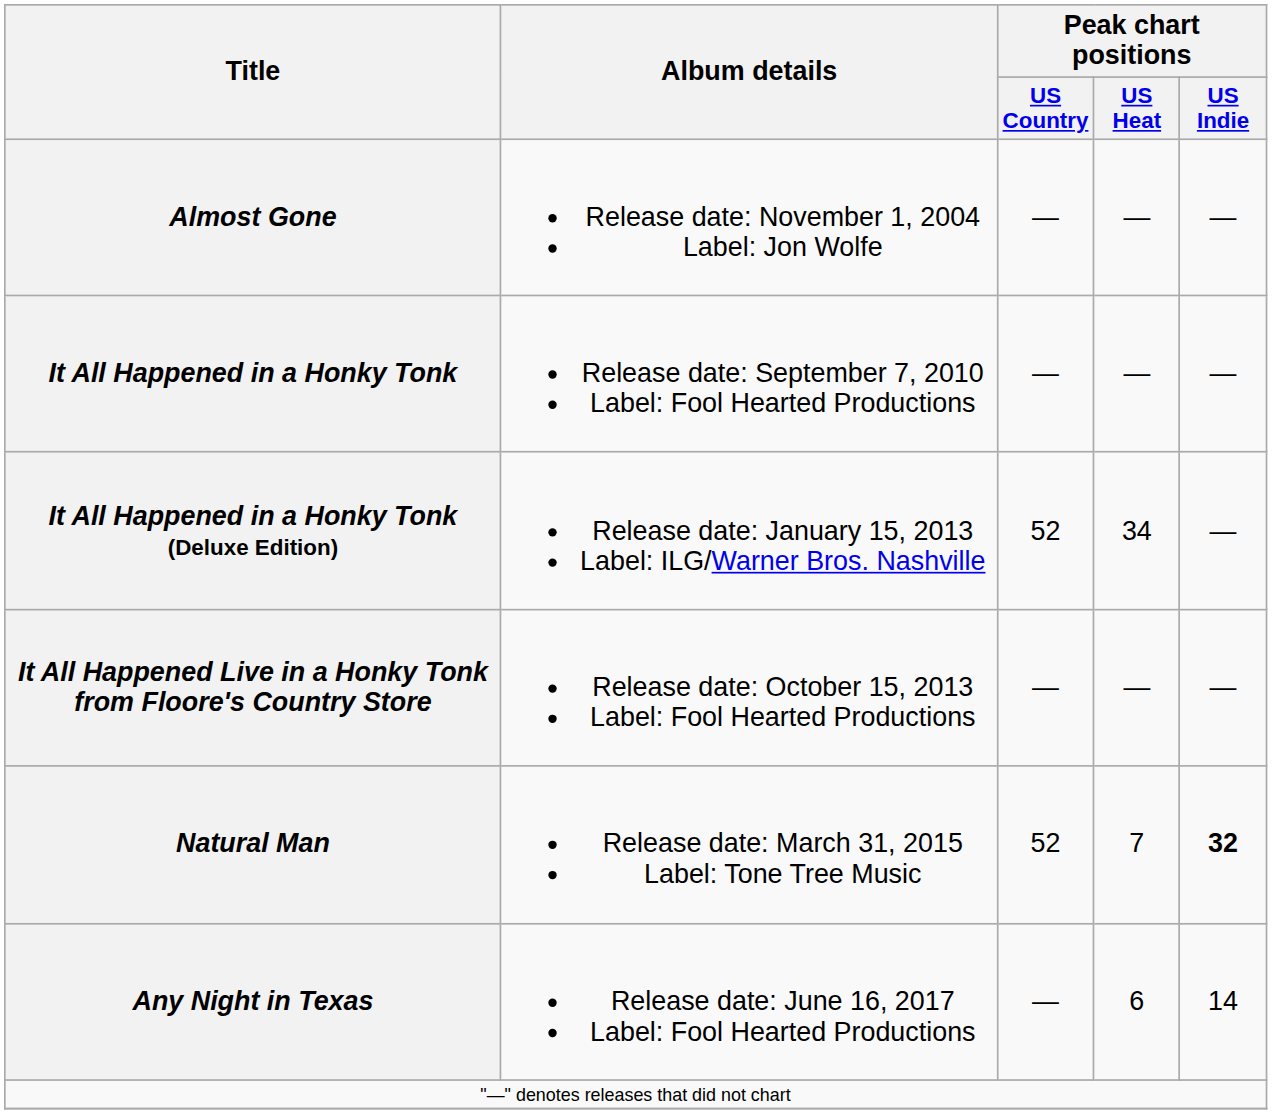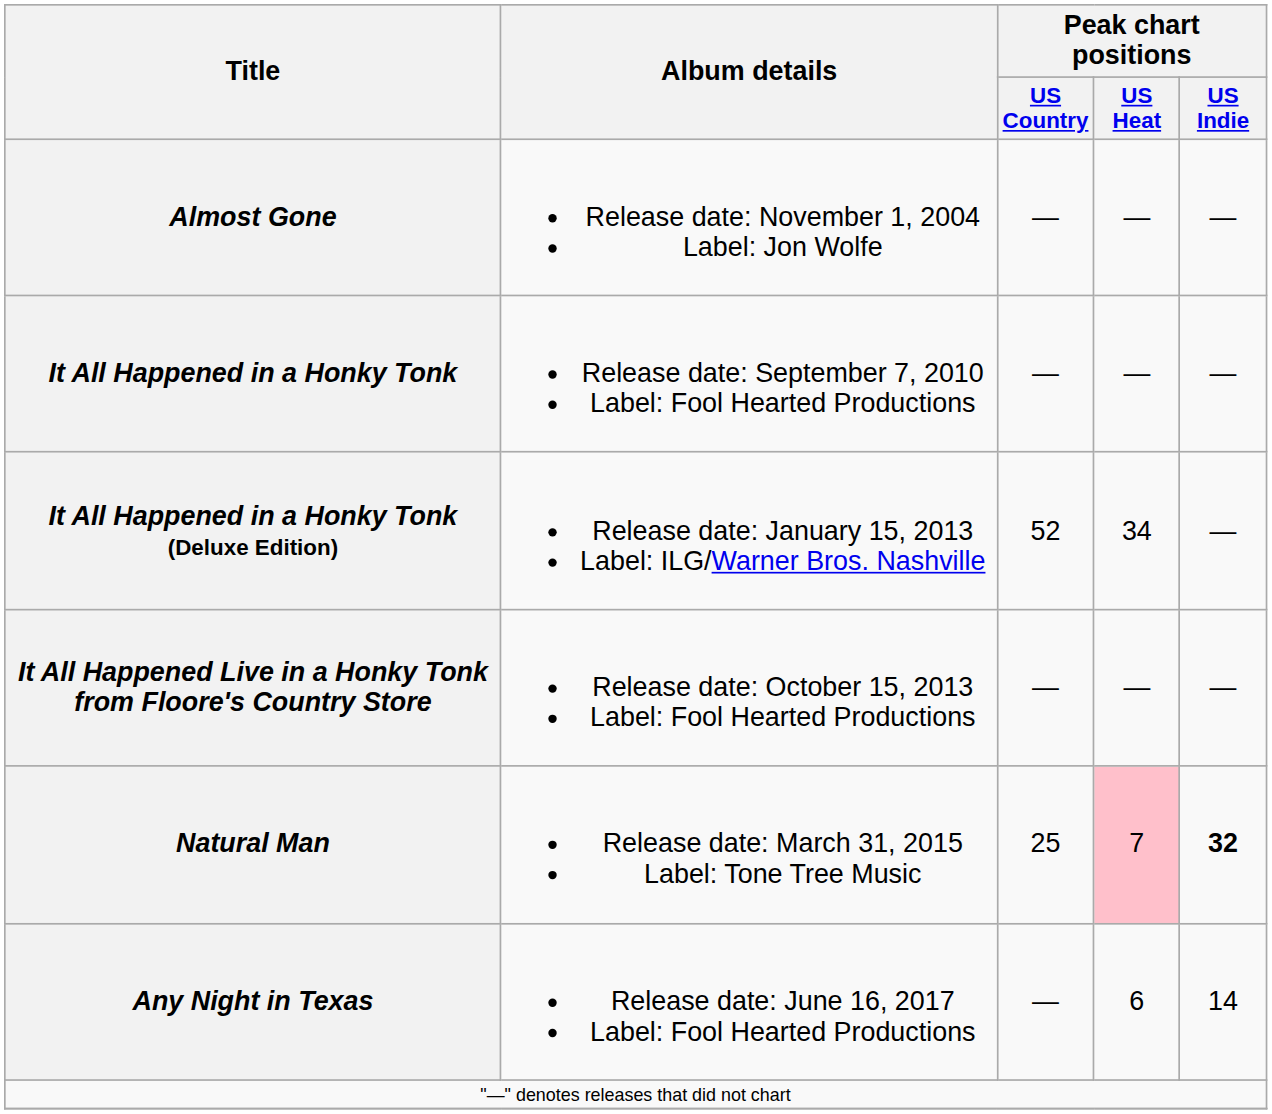 <table class="wikitable plainrowheaders" style="text-align:center;">
 <tr>
 <th rowspan="2" style="width:18em;">Title</th>
 <th rowspan="2" style="width:18em;">Album details</th>
 <th colspan="3">Peak chart positions</th>
 </tr>
 <tr style="font-size:smaller;">
 <th width="45"><a href='#'>US Country</a><br></th>
 <th width="45"><a href='#'>US<br>Heat</a><br></th>
 <th width="45"><a href='#'>US<br>Indie</a><br></th>
 </tr>
 <tr>
 <th scope="row"><em>Almost Gone</em></th>
 <td><br><ul><li>Release date: November 1, 2004</li><li>Label: Jon Wolfe</li></ul></td>
 <td>—</td>
 <td>—</td>
 <td>—</td>
 </tr>
 <tr>
 <th scope="row"><em>It All Happened in a Honky Tonk</em></th>
 <td><br><ul><li>Release date: September 7, 2010</li><li>Label: Fool Hearted Productions</li></ul></td>
 <td>—</td>
 <td>—</td>
 <td>—</td>
 </tr>
 <tr>
 <th scope="row"><em>It All Happened in a Honky Tonk</em><br><small>(Deluxe Edition)</small></th>
 <td><br><ul><li>Release date: January 15, 2013</li><li>Label: ILG/<a href='#'>Warner Bros. Nashville</a></li></ul></td>
 <td>52</td>
 <td>34</td>
 <td>—</td>
 </tr>
 <tr>
 <th scope="row"><em>It All Happened Live in a Honky Tonk<br>from Floore's Country Store</em></th>
 <td><br><ul><li>Release date: October 15, 2013</li><li>Label: Fool Hearted Productions</li></ul></td>
 <td>—</td>
 <td>—</td>
 <td>—</td>
 </tr>
 <tr>
 <th scope="row"><em>Natural Man</em></th>
 <td><br><ul><li>Release date: March 31, 2015</li><li>Label: Tone Tree Music</li></ul></td>
-<td>52</td>
-<td>7</td>
+<td>25</td>
+<td style="background: pink;">7</td>
 <td><strong>32</strong></td>
 </tr>
 <tr>
 <th scope="row"><em>Any Night in Texas</em></th>
 <td><br><ul><li>Release date: June 16, 2017</li><li>Label: Fool Hearted Productions</li></ul></td>
 <td>—</td>
 <td>6</td>
 <td>14</td>
 </tr>
 <tr>
 <td colspan="5" style="font-size:8pt">"—" denotes releases that did not chart</td>
 </tr>
 <tr>
 </tr>
 </table>
